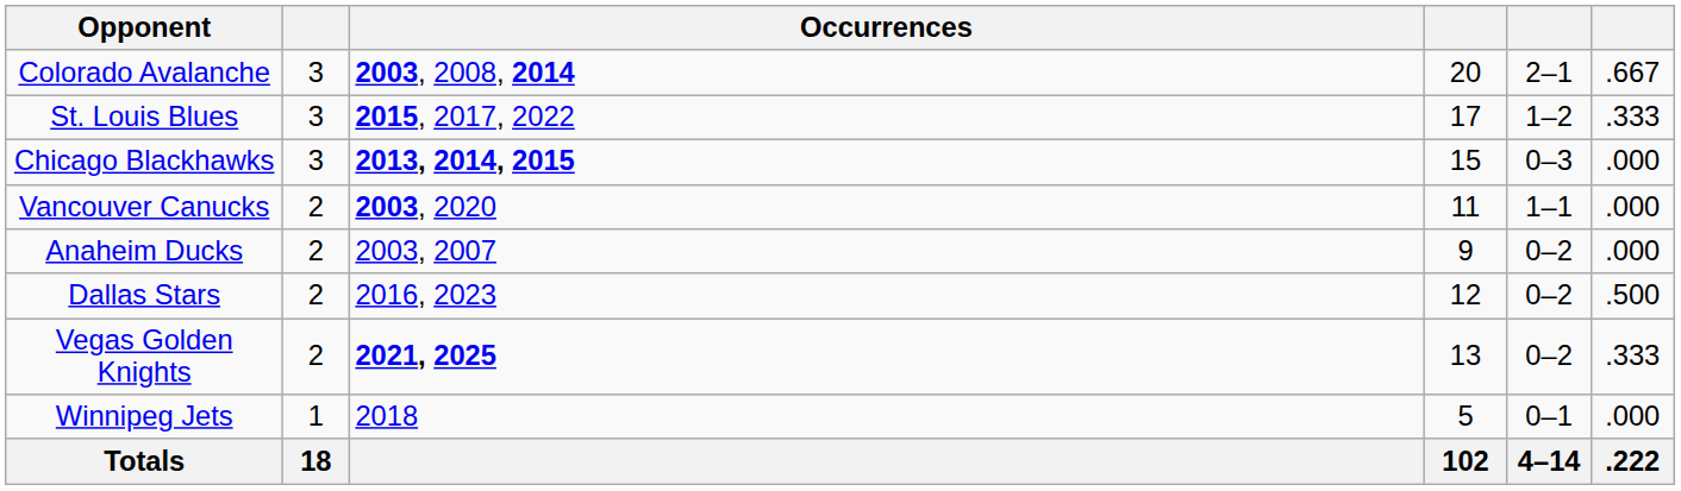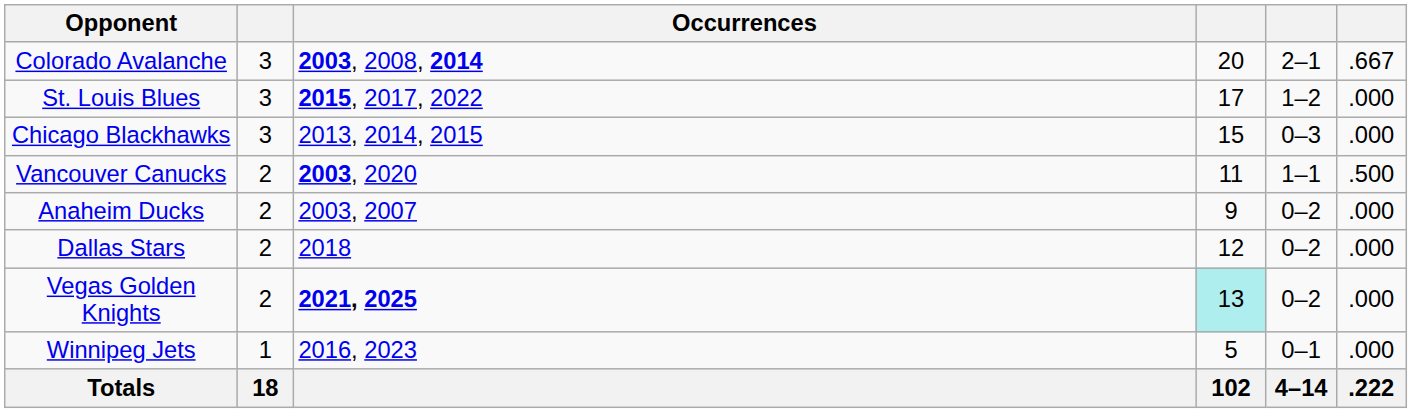 <table class="wikitable sortable" style="text-align: center; width: 75%;">
 <tr>
 <th width="150">Opponent</th>
 <th width="30"></th>
 <th>Occurrences</th>
 <th width="40"></th>
 <th width="40"></th>
 <th width="40"></th>
 </tr>
 <tr>
 <td><a href='#'>Colorado Avalanche</a></td>
 <td>3</td>
 <td align=left><strong><a href='#'>2003</a></strong>, <a href='#'>2008</a>, <strong><a href='#'>2014</a></strong></td>
 <td>20</td>
 <td>2–1</td>
 <td>.667</td>
 </tr>
 <tr>
 <td><a href='#'>St. Louis Blues</a></td>
 <td>3</td>
 <td align=left><strong><a href='#'>2015</a></strong>, <a href='#'>2017</a>, <a href='#'>2022</a></td>
 <td>17</td>
 <td>1–2</td>
-<td>.333</td>
+<td>.000</td>
 </tr>
 <tr>
 <td><a href='#'>Chicago Blackhawks</a></td>
 <td>3</td>
-<td align=left><strong><a href='#'>2013</a>, <a href='#'>2014</a>, <a href='#'>2015</a></strong></td>
+<td align=left><a href='#'>2013</a>, <a href='#'>2014</a>, <a href='#'>2015</a></td>
 <td>15</td>
 <td>0–3</td>
 <td>.000</td>
 </tr>
 <tr>
 <td><a href='#'>Vancouver Canucks</a></td>
 <td>2</td>
 <td align=left><strong><a href='#'>2003</a></strong>, <a href='#'>2020</a></td>
 <td>11</td>
 <td>1–1</td>
-<td>.000</td>
+<td>.500</td>
 </tr>
 <tr>
 <td><a href='#'>Anaheim Ducks</a></td>
 <td>2</td>
 <td align=left><a href='#'>2003</a>, <a href='#'>2007</a></td>
 <td>9</td>
 <td>0–2</td>
 <td>.000</td>
 </tr>
 <tr>
 <td><a href='#'>Dallas Stars</a></td>
 <td>2</td>
-<td align=left><a href='#'>2016</a>, <a href='#'>2023</a></td>
+<td align=left><a href='#'>2018</a></td>
 <td>12</td>
 <td>0–2</td>
-<td>.500</td>
+<td>.000</td>
 </tr>
 <tr>
 <td><a href='#'>Vegas Golden Knights</a></td>
 <td>2</td>
 <td align=left><strong><a href='#'>2021</a>, <a href='#'>2025</a></strong></td>
-<td>13</td>
+<td style="background: paleturquoise;">13</td>
 <td>0–2</td>
-<td>.333</td>
+<td>.000</td>
 </tr>
 <tr>
 <td><a href='#'>Winnipeg Jets</a></td>
 <td>1</td>
-<td align=left><a href='#'>2018</a></td>
+<td align=left><a href='#'>2016</a>, <a href='#'>2023</a></td>
 <td>5</td>
 <td>0–1</td>
 <td>.000</td>
 </tr>
 <tr>
 <th width="150">Totals</th>
 <th width="30">18</th>
 <th></th>
 <th width="40">102</th>
 <th width="40">4–14</th>
 <th width="40">.222</th>
 </tr>
 </table>
